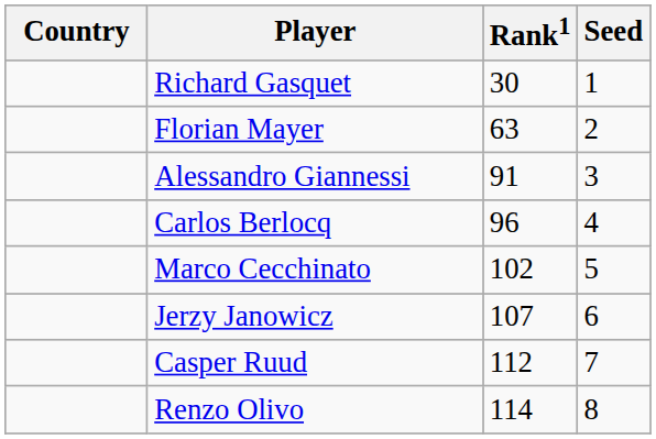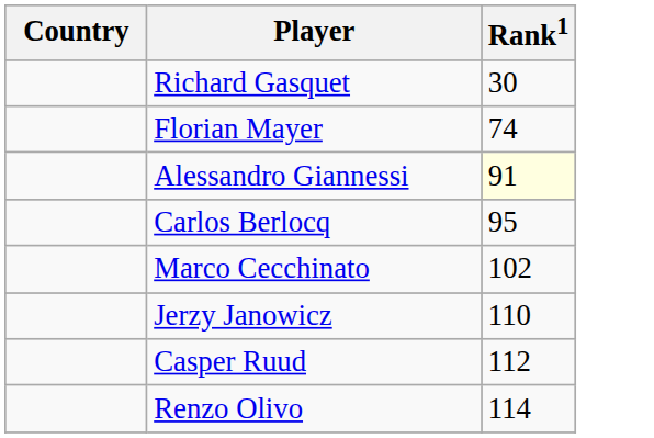 <table class="sortable wikitable">
 <tr>
 <th width="70">Country</th>
 <th width="175">Player</th>
 <th>Rank<sup>1</sup></th>
-<th>Seed</th>
 </tr>
 <tr>
 <td></td>
 <td><a href='#'>Richard Gasquet</a></td>
 <td>30</td>
-<td>1</td>
 </tr>
 <tr>
 <td></td>
 <td><a href='#'>Florian Mayer</a></td>
-<td>63</td>
-<td>2</td>
+<td>74</td>
 </tr>
 <tr>
 <td></td>
 <td><a href='#'>Alessandro Giannessi</a></td>
-<td>91</td>
-<td>3</td>
+<td style="background: lightyellow;">91</td>
 </tr>
 <tr>
 <td></td>
 <td><a href='#'>Carlos Berlocq</a></td>
-<td>96</td>
-<td>4</td>
+<td>95</td>
 </tr>
 <tr>
 <td></td>
 <td><a href='#'>Marco Cecchinato</a></td>
 <td>102</td>
-<td>5</td>
 </tr>
 <tr>
 <td></td>
 <td><a href='#'>Jerzy Janowicz</a></td>
-<td>107</td>
-<td>6</td>
+<td>110</td>
 </tr>
 <tr>
 <td></td>
 <td><a href='#'>Casper Ruud</a></td>
 <td>112</td>
-<td>7</td>
 </tr>
 <tr>
 <td></td>
 <td><a href='#'>Renzo Olivo</a></td>
 <td>114</td>
-<td>8</td>
 </tr>
 </table>
